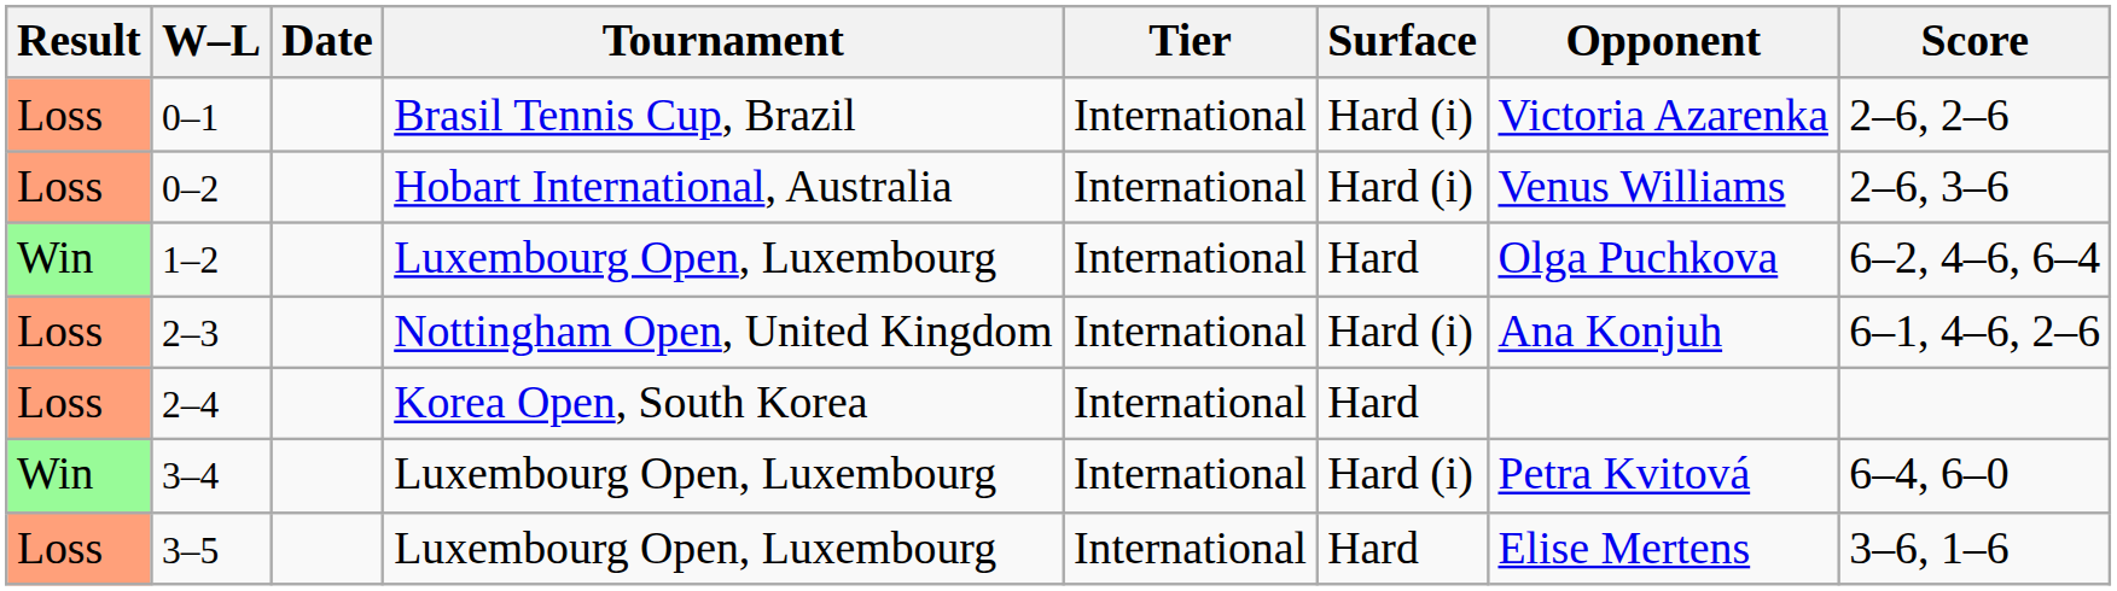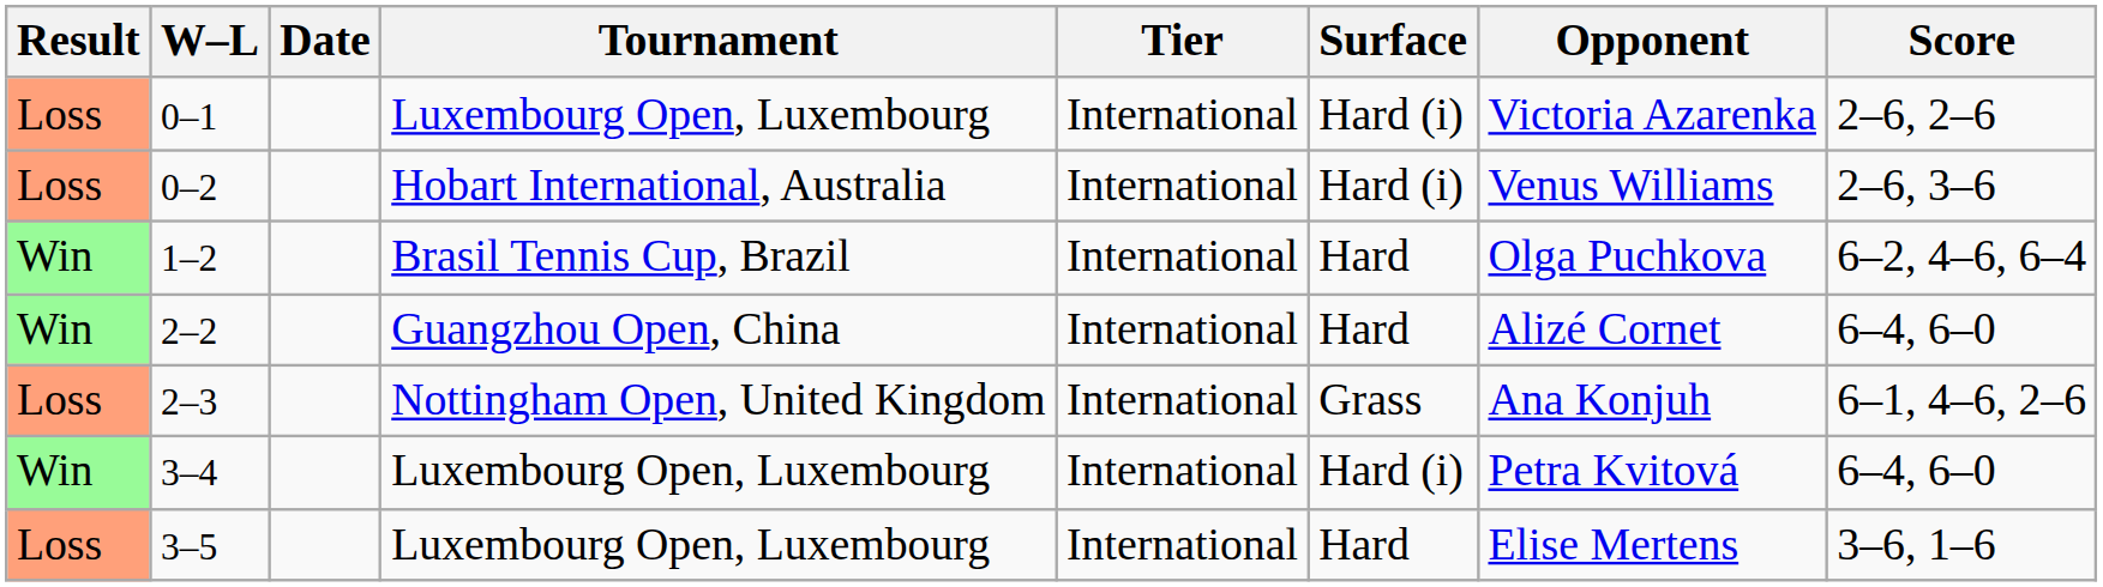 <table class="sortable wikitable">
 <tr>
 <th>Result</th>
 <th class="unsortable">W–L</th>
 <th>Date</th>
 <th>Tournament</th>
 <th>Tier</th>
 <th>Surface</th>
 <th>Opponent</th>
 <th class="unsortable">Score</th>
 </tr>
 <tr>
 <td style="background:#ffa07a;">Loss</td>
 <td><small>0–1</small></td>
 <td><a href='#'></a></td>
-<td><a href='#'>Brasil Tennis Cup</a>, Brazil</td>
+<td><a href='#'>Luxembourg Open</a>, Luxembourg</td>
 <td>International</td>
 <td>Hard (i)</td>
 <td> <a href='#'>Victoria Azarenka</a></td>
 <td>2–6, 2–6</td>
 </tr>
 <tr>
 <td style="background:#ffa07a;">Loss</td>
 <td><small>0–2</small></td>
 <td><a href='#'></a></td>
 <td><a href='#'>Hobart International</a>, Australia</td>
 <td>International</td>
 <td>Hard (i)</td>
 <td> <a href='#'>Venus Williams</a></td>
 <td>2–6, 3–6</td>
 </tr>
 <tr>
 <td style="background:#98fb98;">Win</td>
 <td><small>1–2</small></td>
 <td></td>
-<td><a href='#'>Luxembourg Open</a>, Luxembourg</td>
+<td><a href='#'>Brasil Tennis Cup</a>, Brazil</td>
 <td>International</td>
 <td>Hard</td>
 <td> <a href='#'>Olga Puchkova</a></td>
 <td>6–2, 4–6, 6–4</td>
+</tr>
+<tr>
+<td style="background:#98fb98;">Win</td>
+<td><small>2–2</small></td>
+<td><a href='#'></a></td>
+<td><a href='#'>Guangzhou Open</a>, China</td>
+<td>International</td>
+<td>Hard</td>
+<td> <a href='#'>Alizé Cornet</a></td>
+<td>6–4, 6–0</td>
 </tr>
 <tr>
 <td style="background:#ffa07a;">Loss</td>
 <td><small>2–3</small></td>
 <td><a href='#'></a></td>
 <td><a href='#'>Nottingham Open</a>, United Kingdom</td>
 <td>International</td>
-<td>Hard (i)</td>
+<td>Grass</td>
 <td> <a href='#'>Ana Konjuh</a></td>
 <td>6–1, 4–6, 2–6</td>
-</tr>
-<tr>
-<td style="background:#ffa07a;">Loss</td>
-<td><small>2–4</small></td>
-<td></td>
-<td><a href='#'>Korea Open</a>, South Korea</td>
-<td>International</td>
-<td>Hard</td>
-<td></td>
-<td></td>
 </tr>
 <tr>
 <td style="background:#98fb98;">Win</td>
 <td><small>3–4</small></td>
 <td><a href='#'></a></td>
 <td>Luxembourg Open, Luxembourg</td>
 <td>International</td>
 <td>Hard (i)</td>
 <td> <a href='#'>Petra Kvitová</a></td>
 <td>6–4, 6–0</td>
 </tr>
 <tr>
 <td style="background:#ffa07a;">Loss</td>
 <td><small>3–5</small></td>
 <td><a href='#'></a></td>
 <td>Luxembourg Open, Luxembourg</td>
 <td>International</td>
 <td>Hard</td>
 <td> <a href='#'>Elise Mertens</a></td>
 <td>3–6, 1–6</td>
 </tr>
 </table>
